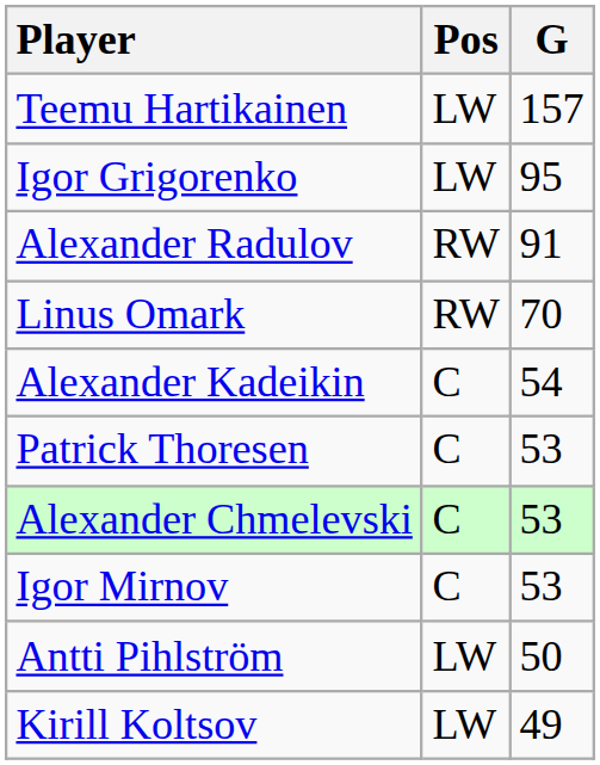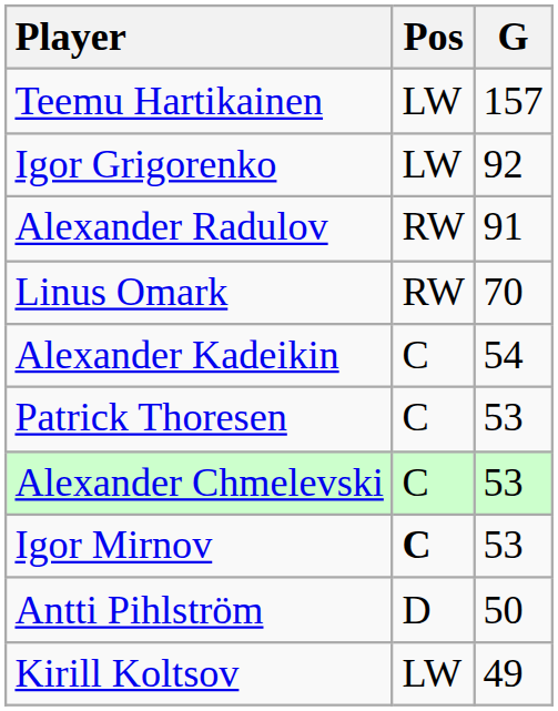 <table class="wikitable">
 <tr>
 <th style="text-align:left;">Player</th>
 <th>Pos</th>
 <th>G</th>
 </tr>
 <tr>
 <td align="left"> <a href='#'>Teemu Hartikainen</a></td>
 <td>LW</td>
 <td>157</td>
 </tr>
 <tr>
 <td align="left"> <a href='#'>Igor Grigorenko</a></td>
 <td>LW</td>
-<td>95</td>
+<td>92</td>
 </tr>
 <tr>
 <td align="left"> <a href='#'>Alexander Radulov</a></td>
 <td>RW</td>
 <td>91</td>
 </tr>
 <tr>
 <td align="left"> <a href='#'>Linus Omark</a></td>
 <td>RW</td>
 <td>70</td>
 </tr>
 <tr>
 <td align="left"> <a href='#'>Alexander Kadeikin</a></td>
 <td>C</td>
 <td>54</td>
 </tr>
 <tr>
 <td align="left"> <a href='#'>Patrick Thoresen</a></td>
 <td>C</td>
 <td>53</td>
 </tr>
 <tr bgcolor="#cfc">
 <td align="left"> <a href='#'>Alexander Chmelevski</a></td>
 <td>C</td>
 <td>53</td>
 </tr>
 <tr>
 <td align="left"> <a href='#'>Igor Mirnov</a></td>
-<td>C</td>
+<td><strong>C</strong></td>
 <td>53</td>
 </tr>
 <tr>
 <td align="left"> <a href='#'>Antti Pihlström</a></td>
-<td>LW</td>
+<td>D</td>
 <td>50</td>
 </tr>
 <tr>
 <td align="left"> <a href='#'>Kirill Koltsov</a></td>
 <td>LW</td>
 <td>49</td>
 </tr>
 </table>
